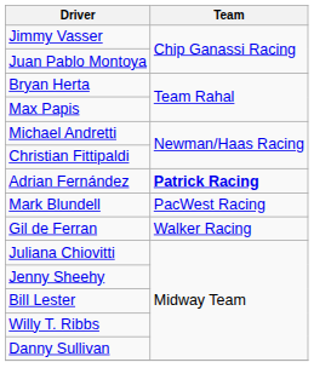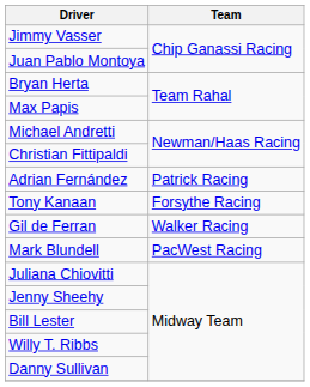 <table class="wikitable sortable">
 <tr style="font-size: 80%;">
 <th scope=col>Driver</th>
 <th scope=col>Team</th>
 </tr>
 <tr>
 <td> <a href='#'>Jimmy Vasser</a></td>
 <td rowspan=2><a href='#'>Chip Ganassi Racing</a></td>
 </tr>
 <tr>
 <td> <a href='#'>Juan Pablo Montoya</a></td>
 </tr>
 <tr>
 <td> <a href='#'>Bryan Herta</a></td>
 <td rowspan=2><a href='#'>Team Rahal</a></td>
 </tr>
 <tr>
 <td> <a href='#'>Max Papis</a></td>
 </tr>
 <tr>
 <td> <a href='#'>Michael Andretti</a></td>
 <td rowspan=2><a href='#'>Newman/Haas Racing</a></td>
 </tr>
 <tr>
 <td> <a href='#'>Christian Fittipaldi</a></td>
 </tr>
 <tr>
 <td> <a href='#'>Adrian Fernández</a></td>
-<td><strong><a href='#'>Patrick Racing</a></strong></td>
+<td><a href='#'>Patrick Racing</a></td>
+</tr>
+<tr>
+<td> <a href='#'>Tony Kanaan</a></td>
+<td><a href='#'>Forsythe Racing</a></td>
+</tr>
+<tr>
+<td> <a href='#'>Gil de Ferran</a></td>
+<td><a href='#'>Walker Racing</a></td>
 </tr>
 <tr>
 <td> <a href='#'>Mark Blundell</a></td>
 <td><a href='#'>PacWest Racing</a></td>
-</tr>
-<tr>
-<td> <a href='#'>Gil de Ferran</a></td>
-<td><a href='#'>Walker Racing</a></td>
 </tr>
 <tr>
 <td> <a href='#'>Juliana Chiovitti</a></td>
 <td rowspan=5>Midway Team</td>
 </tr>
 <tr>
 <td> <a href='#'>Jenny Sheehy</a></td>
 </tr>
 <tr>
 <td> <a href='#'>Bill Lester</a></td>
 </tr>
 <tr>
 <td> <a href='#'>Willy T. Ribbs</a></td>
 </tr>
 <tr>
 <td> <a href='#'>Danny Sullivan</a></td>
 </tr>
 <tr>
 </tr>
 </table>
